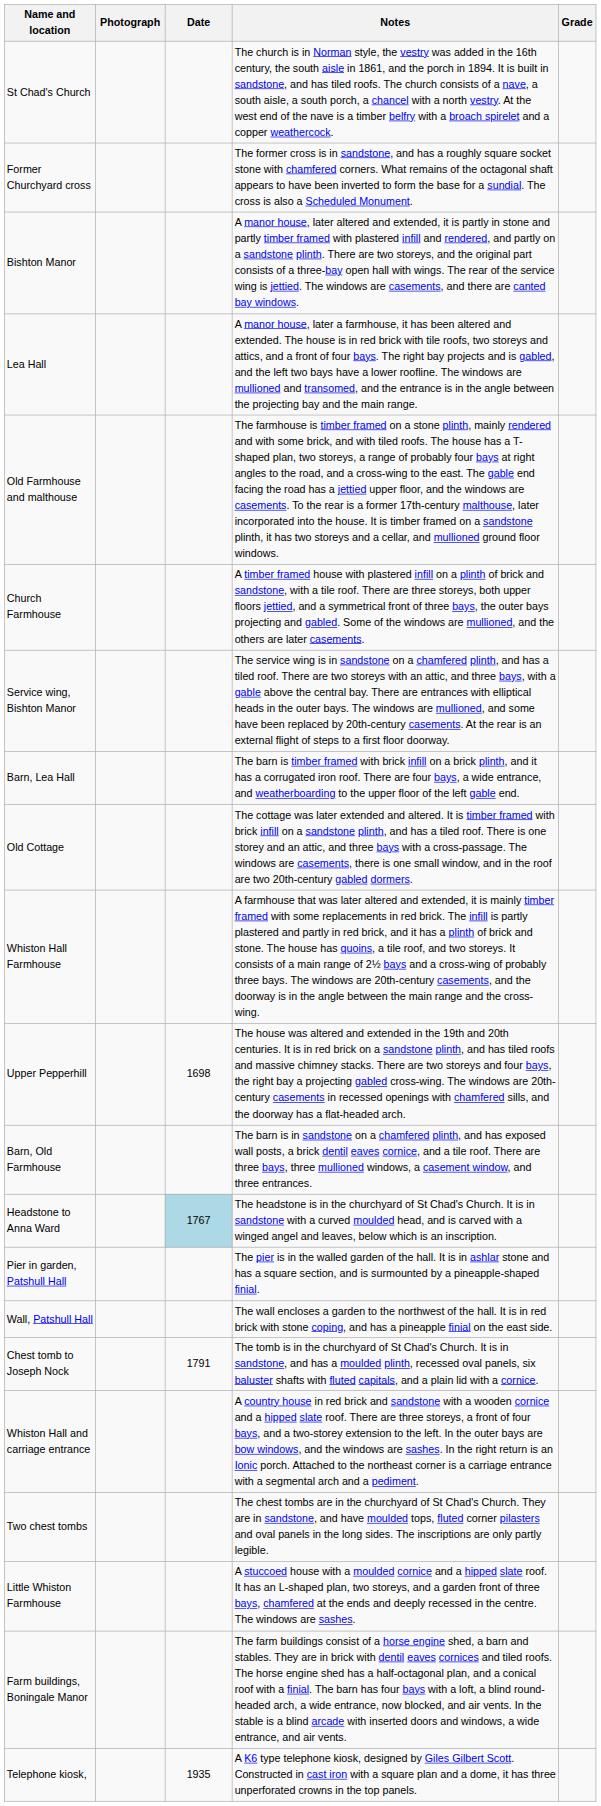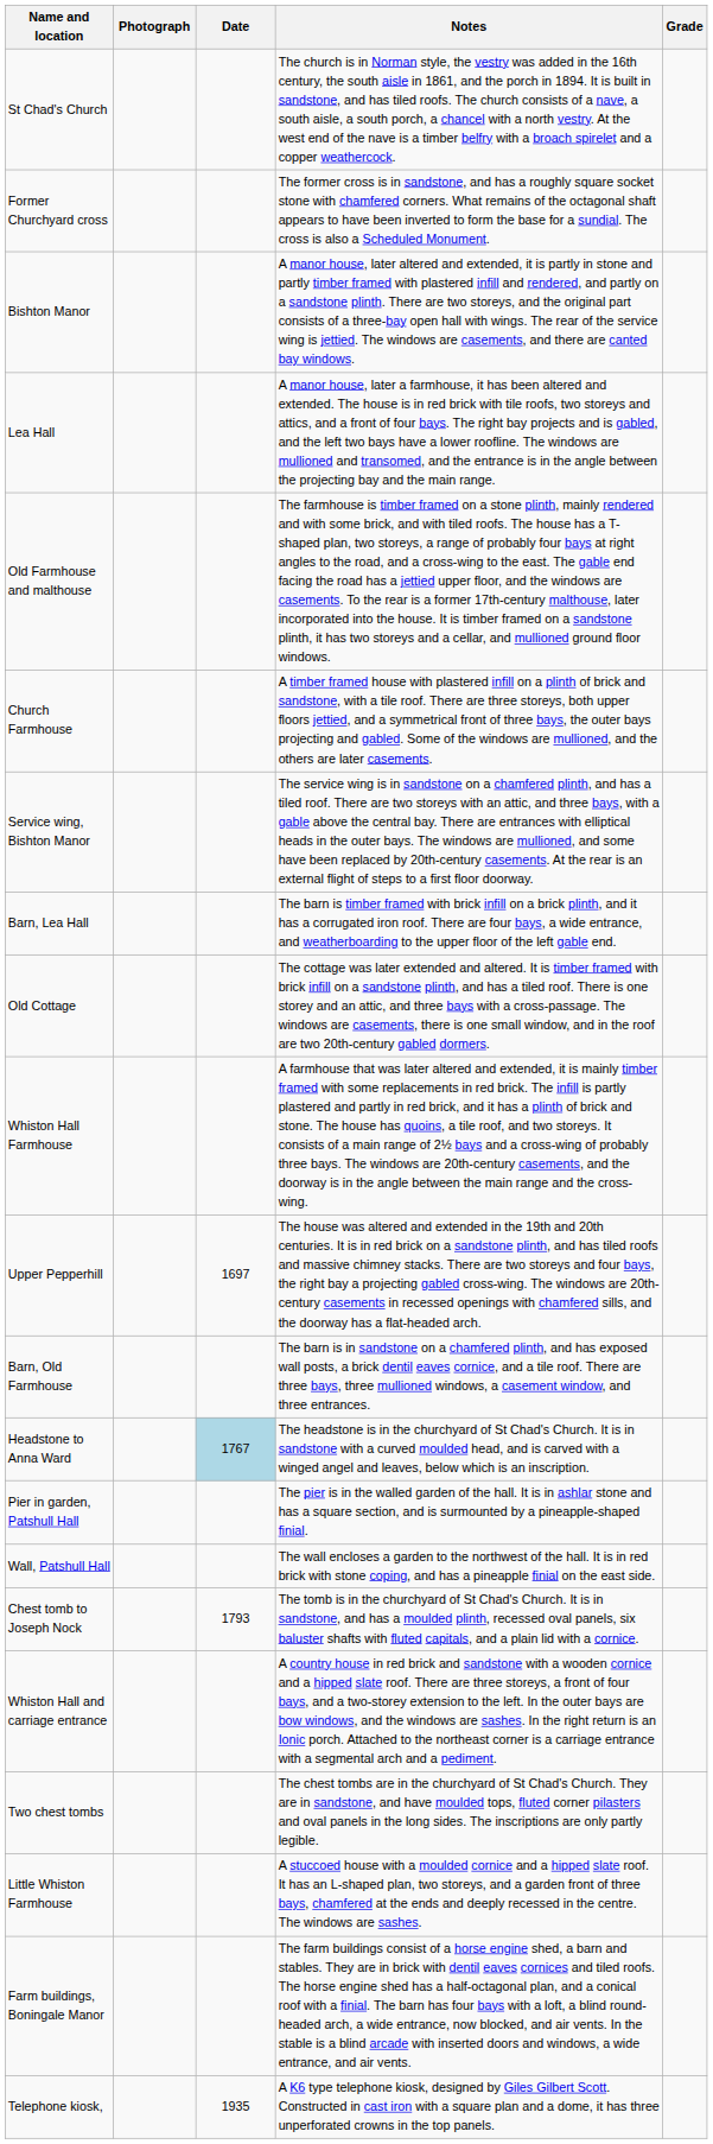 <table class="wikitable sortable plainrowheaders" style="width:100%; border:0; text-align:left; line-height:150%;">
 <tr>
 <th scope="col"  style="width:150px">Name and location</th>
 <th scope="col"  style="width:100px" class="unsortable">Photograph</th>
 <th scope="col"  style="width:120px">Date</th>
 <th scope="col"  style="width:650px" class="unsortable">Notes</th>
 <th scope="col"  style="width:50px">Grade</th>
 </tr>
 <tr>
 <td>St Chad's Church<br><small></small></td>
 <td></td>
 <td align="center"></td>
 <td>The church is in <a href='#'>Norman</a> style, the <a href='#'>vestry</a> was added in the 16th century, the south <a href='#'>aisle</a> in 1861, and the porch in 1894.  It is built in <a href='#'>sandstone</a>, and has tiled roofs.  The church consists of a <a href='#'>nave</a>, a south aisle, a south porch, a <a href='#'>chancel</a> with a north <a href='#'>vestry</a>.  At the west end of the nave is a timber <a href='#'>belfry</a> with a <a href='#'>broach spirelet</a> and a copper <a href='#'>weathercock</a>.</td>
 <td align="center" ></td>
 </tr>
 <tr>
 <td>Former Churchyard cross<br><small></small></td>
 <td></td>
 <td align="center"></td>
 <td>The former cross is in <a href='#'>sandstone</a>, and has a roughly square socket stone with <a href='#'>chamfered</a> corners.  What remains of the octagonal shaft appears to have been inverted to form the base for a <a href='#'>sundial</a>.  The cross is also a <a href='#'>Scheduled Monument</a>.</td>
 <td align="center" ></td>
 </tr>
 <tr>
 <td>Bishton Manor<br><small></small></td>
 <td></td>
 <td align="center"></td>
 <td>A <a href='#'>manor house</a>, later altered and extended, it is partly in stone and partly <a href='#'>timber framed</a> with plastered <a href='#'>infill</a> and <a href='#'>rendered</a>, and partly on a <a href='#'>sandstone</a> <a href='#'>plinth</a>.  There are two storeys, and the original part consists of a three-<a href='#'>bay</a> open hall with wings.  The rear of the service wing is <a href='#'>jettied</a>.  The windows are <a href='#'>casements</a>, and there are <a href='#'>canted</a> <a href='#'>bay windows</a>.</td>
 <td align="center" ></td>
 </tr>
 <tr>
 <td>Lea Hall<br><small></small></td>
 <td></td>
 <td align="center"></td>
 <td>A <a href='#'>manor house</a>, later a farmhouse, it has been altered and extended.  The house is in red brick with tile roofs, two storeys and attics, and a front of four <a href='#'>bays</a>.  The right bay projects and is <a href='#'>gabled</a>, and the left two bays have a lower roofline.  The windows are <a href='#'>mullioned</a> and <a href='#'>transomed</a>, and the entrance is in the angle between the projecting bay and the main range.</td>
 <td align="center" ></td>
 </tr>
 <tr>
 <td>Old Farmhouse and malthouse<br><small></small></td>
 <td></td>
 <td align="center"></td>
 <td>The farmhouse is <a href='#'>timber framed</a> on a stone <a href='#'>plinth</a>, mainly <a href='#'>rendered</a> and with some brick, and with tiled roofs.  The house has a T-shaped plan, two storeys, a range of probably four <a href='#'>bays</a> at right angles to the road, and a cross-wing to the east.  The <a href='#'>gable</a> end facing the road has a <a href='#'>jettied</a> upper floor, and the windows are <a href='#'>casements</a>.  To the rear is a former 17th-century <a href='#'>malthouse</a>, later incorporated into the house.  It is timber framed on a <a href='#'>sandstone</a> plinth, it has two storeys and a cellar, and <a href='#'>mullioned</a> ground floor windows.</td>
 <td align="center" ></td>
 </tr>
 <tr>
 <td>Church Farmhouse<br><small></small></td>
 <td></td>
 <td align="center"></td>
 <td>A <a href='#'>timber framed</a> house with plastered <a href='#'>infill</a> on a <a href='#'>plinth</a> of brick and <a href='#'>sandstone</a>, with a tile roof.  There are three storeys, both upper floors <a href='#'>jettied</a>, and a symmetrical front of three <a href='#'>bays</a>, the outer bays projecting and <a href='#'>gabled</a>.  Some of the windows are <a href='#'>mullioned</a>, and the others are later <a href='#'>casements</a>.</td>
 <td align="center" ></td>
 </tr>
 <tr>
 <td>Service wing, Bishton Manor<br><small></small></td>
 <td></td>
 <td align="center"></td>
 <td>The service wing is in <a href='#'>sandstone</a> on a <a href='#'>chamfered</a> <a href='#'>plinth</a>, and has a tiled roof.  There are two storeys with an attic, and three <a href='#'>bays</a>, with a <a href='#'>gable</a> above the central bay.  There are entrances with elliptical heads in the outer bays.  The windows are <a href='#'>mullioned</a>, and some have been replaced by 20th-century <a href='#'>casements</a>.  At the rear is an external flight of steps to a first floor doorway.</td>
 <td align="center" ></td>
 </tr>
 <tr>
 <td>Barn, Lea Hall<br><small></small></td>
 <td></td>
 <td align="center"></td>
 <td>The barn is <a href='#'>timber framed</a> with brick <a href='#'>infill</a> on a brick <a href='#'>plinth</a>, and it has a corrugated iron roof.  There are four <a href='#'>bays</a>, a wide entrance, and <a href='#'>weatherboarding</a> to the upper floor of the left <a href='#'>gable</a> end.</td>
 <td align="center" ></td>
 </tr>
 <tr>
 <td>Old Cottage<br><small></small></td>
 <td></td>
 <td align="center"></td>
 <td>The cottage was later extended and altered.  It is <a href='#'>timber framed</a> with brick <a href='#'>infill</a> on a <a href='#'>sandstone</a> <a href='#'>plinth</a>, and has a tiled roof.  There is one storey and an attic, and three <a href='#'>bays</a> with a cross-passage.  The windows are <a href='#'>casements</a>, there is one small window, and in the roof are two 20th-century <a href='#'>gabled</a> <a href='#'>dormers</a>.</td>
 <td align="center" ></td>
 </tr>
 <tr>
 <td>Whiston Hall Farmhouse<br><small></small></td>
 <td></td>
 <td align="center"></td>
 <td>A farmhouse that was later altered and extended, it is mainly <a href='#'>timber framed</a> with some replacements in red brick.  The <a href='#'>infill</a> is partly plastered and partly in red brick, and it has a <a href='#'>plinth</a> of brick and stone.  The house has <a href='#'>quoins</a>, a tile roof, and two storeys.  It consists of a main range of 2½ <a href='#'>bays</a> and a cross-wing of probably three bays.  The windows are 20th-century <a href='#'>casements</a>, and the doorway is in the angle between the main range and the cross-wing.</td>
 <td align="center" ></td>
 </tr>
 <tr>
 <td>Upper Pepperhill<br><small></small></td>
 <td></td>
-<td align="center">1698</td>
+<td align="center">1697</td>
 <td>The house was altered and extended in the 19th and 20th centuries.  It is in red brick on a <a href='#'>sandstone</a> <a href='#'>plinth</a>, and has tiled roofs and massive chimney stacks.  There are two storeys and four <a href='#'>bays</a>, the right bay a projecting <a href='#'>gabled</a> cross-wing.  The windows are 20th-century <a href='#'>casements</a> in recessed openings with <a href='#'>chamfered</a> sills, and the doorway has a flat-headed arch.</td>
 <td align="center" ></td>
 </tr>
 <tr>
 <td>Barn, Old Farmhouse<br><small></small></td>
 <td></td>
 <td align="center"></td>
 <td>The barn is in <a href='#'>sandstone</a> on a <a href='#'>chamfered</a> <a href='#'>plinth</a>, and has exposed wall posts, a brick <a href='#'>dentil</a> <a href='#'>eaves</a> <a href='#'>cornice</a>, and a tile roof.  There are three <a href='#'>bays</a>, three <a href='#'>mullioned</a> windows, a <a href='#'>casement window</a>, and three entrances.</td>
 <td align="center" ></td>
 </tr>
 <tr>
 <td>Headstone to Anna Ward<br><small></small></td>
 <td></td>
 <td align="center" style="background: lightblue;">1767</td>
 <td>The headstone is in the churchyard of St Chad's Church.  It is in <a href='#'>sandstone</a> with a curved <a href='#'>moulded</a> head, and is carved with a winged angel and leaves, below which is an inscription.</td>
 <td align="center" ></td>
 </tr>
 <tr>
 <td>Pier in garden, <a href='#'>Patshull Hall</a><br><small></small></td>
 <td></td>
 <td align="center"></td>
 <td>The <a href='#'>pier</a> is in the walled garden of the hall.  It is in <a href='#'>ashlar</a> stone and has a square section, and is surmounted by a pineapple-shaped <a href='#'>finial</a>.</td>
 <td align="center" ></td>
 </tr>
 <tr>
 <td>Wall, <a href='#'>Patshull Hall</a><br><small></small></td>
 <td></td>
 <td align="center"></td>
 <td>The wall encloses a garden to the northwest of the hall.  It is in red brick with stone <a href='#'>coping</a>, and has a pineapple <a href='#'>finial</a> on the east side.</td>
 <td align="center" ></td>
 </tr>
 <tr>
 <td>Chest tomb to Joseph Nock<br><small></small></td>
 <td></td>
-<td align="center">1791</td>
+<td align="center">1793</td>
 <td>The tomb is in the churchyard of St Chad's Church.  It is in <a href='#'>sandstone</a>, and has a <a href='#'>moulded</a> <a href='#'>plinth</a>, recessed oval panels, six <a href='#'>baluster</a> shafts with <a href='#'>fluted</a> <a href='#'>capitals</a>, and a plain lid with a <a href='#'>cornice</a>.</td>
 <td align="center" ></td>
 </tr>
 <tr>
 <td>Whiston Hall and carriage entrance<br><small></small></td>
 <td></td>
 <td align="center"></td>
 <td>A <a href='#'>country house</a> in red brick and <a href='#'>sandstone</a> with a wooden <a href='#'>cornice</a> and a <a href='#'>hipped</a> <a href='#'>slate</a> roof.  There are three storeys, a front of four <a href='#'>bays</a>, and a two-storey extension to the left.  In the outer bays are <a href='#'>bow windows</a>, and the windows are <a href='#'>sashes</a>.  In the right return is an <a href='#'>Ionic</a> porch.  Attached to the northeast corner is a carriage entrance with a segmental arch and a <a href='#'>pediment</a>.</td>
 <td align="center" ></td>
 </tr>
 <tr>
 <td>Two chest tombs<br><small></small></td>
 <td></td>
 <td align="center"></td>
 <td>The chest tombs are in the churchyard of St Chad's Church.  They are in <a href='#'>sandstone</a>, and have <a href='#'>moulded</a> tops, <a href='#'>fluted</a> corner <a href='#'>pilasters</a> and oval panels in the long sides.  The inscriptions are only partly legible.</td>
 <td align="center" ></td>
 </tr>
 <tr>
 <td>Little Whiston Farmhouse<br><small></small></td>
 <td></td>
 <td align="center"></td>
 <td>A <a href='#'>stuccoed</a> house with a <a href='#'>moulded</a> <a href='#'>cornice</a> and a <a href='#'>hipped</a> <a href='#'>slate</a> roof.  It has an L-shaped plan, two storeys, and a garden front of three <a href='#'>bays</a>, <a href='#'>chamfered</a> at the ends and deeply recessed in the centre.  The windows are <a href='#'>sashes</a>.</td>
 <td align="center" ></td>
 </tr>
 <tr>
 <td>Farm buildings, Boningale Manor<br><small></small></td>
 <td></td>
 <td align="center"></td>
 <td>The farm buildings consist of a <a href='#'>horse engine</a> shed, a barn and stables.  They are in brick with <a href='#'>dentil</a> <a href='#'>eaves</a> <a href='#'>cornices</a> and tiled roofs.  The horse engine shed has a half-octagonal plan, and a conical roof with a <a href='#'>finial</a>.  The barn has four <a href='#'>bays</a> with a loft, a blind round-headed arch, a wide entrance, now blocked, and air vents.  In the stable is a blind <a href='#'>arcade</a> with inserted doors and windows, a wide entrance, and air vents.</td>
 <td align="center" ></td>
 </tr>
 <tr>
 <td>Telephone kiosk,<br><small></small></td>
 <td></td>
 <td align="center">1935</td>
 <td>A <a href='#'>K6</a> type telephone kiosk, designed by <a href='#'>Giles Gilbert Scott</a>.  Constructed in <a href='#'>cast iron</a> with a square plan and a dome, it has three unperforated crowns in the top panels.</td>
 <td align="center" ></td>
 </tr>
 <tr>
 </tr>
 </table>
